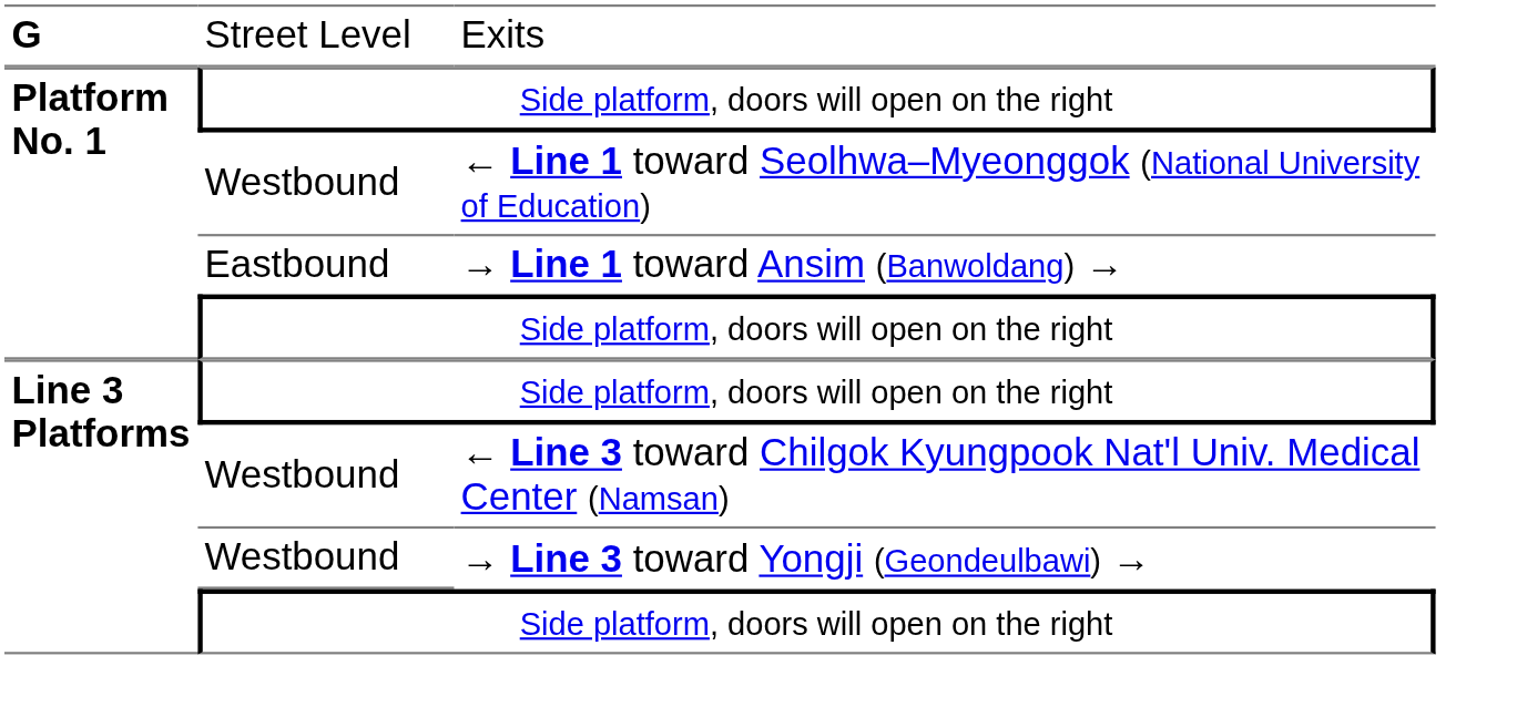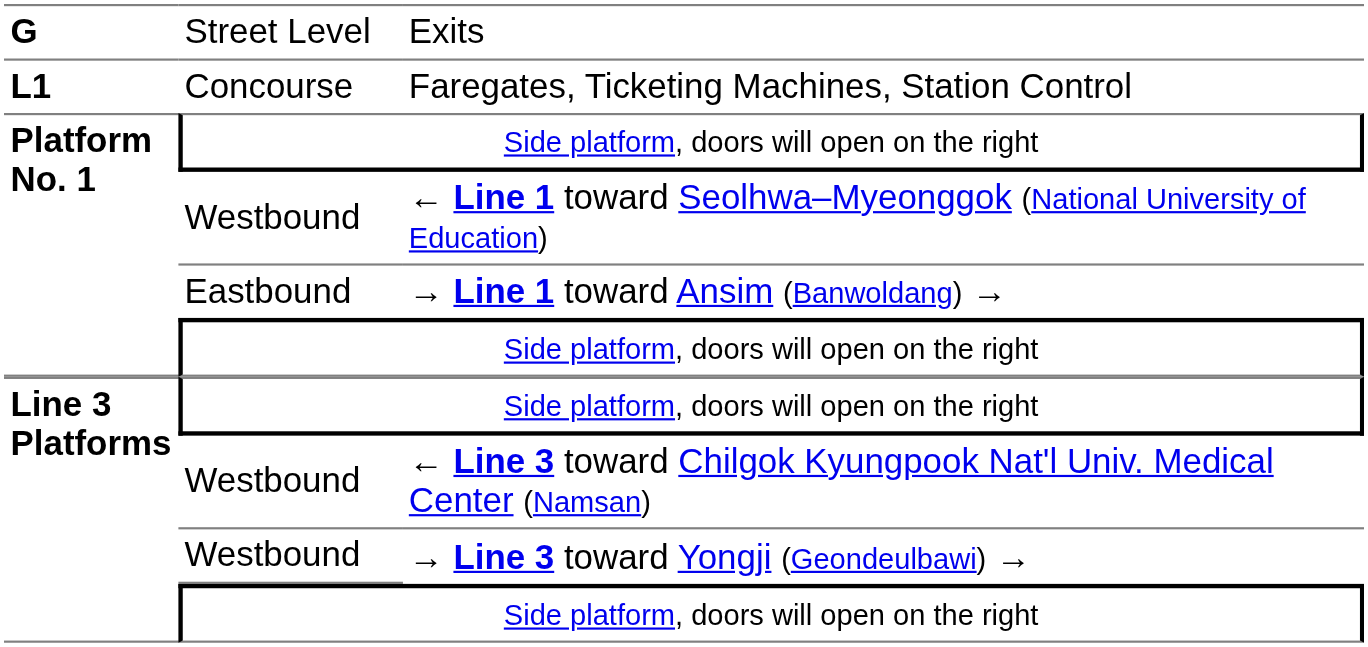 <table table border=0 cellspacing=0 cellpadding=3>
 <tr>
 <td style="border-top:solid 1px gray;border-bottom:solid 1px gray;" width=50 valign=top><strong>G</strong></td>
 <td style="border-top:solid 1px gray;border-bottom:solid 1px gray;" width=100 valign=top>Street Level</td>
 <td style="border-top:solid 1px gray;border-bottom:solid 1px gray;" width=400 valign=top>Exits</td>
+</tr>
+<tr>
+<td style="border-bottom:solid 0 gray;" width=50 valign=top><strong>L1</strong></td>
+<td style="border-bottom:solid 0 gray;" width=100 valign=top>Concourse</td>
+<td style="border-bottom:solid 0 gray;" width=500 valign=top>Faregates, Ticketing Machines, Station Control</td>
 </tr>
 <tr>
 <td style="border-top:solid 1px gray;border-bottom:solid 1px gray;" rowspan=4 valign=top><strong>Platform No. 1</strong></td>
 <td style="border-top:solid 1px gray;border-right:solid 2px black;border-left:solid 2px black;border-bottom:solid 2px black;text-align:center;" colspan=2><small><a href='#'>Side platform</a>, doors will open on the right</small></td>
 </tr>
 <tr>
 <td style="border-bottom:solid 1px gray;">Westbound</td>
 <td style="border-bottom:solid 1px gray;">← <a href='#'><span><span><strong>Line 1</strong></span></span></a> toward <a href='#'>Seolhwa–Myeonggok</a> <small>(<a href='#'>National University of Education</a>)</small></td>
 </tr>
 <tr>
 <td>Eastbound</td>
 <td><span>→</span> <a href='#'><span><span><strong>Line 1</strong></span></span></a> toward <a href='#'>Ansim</a> <small>(<a href='#'>Banwoldang</a>)</small> →</td>
 </tr>
 <tr>
 <td style="border-top:solid 2px black;border-right:solid 2px black;border-left:solid 2px black;border-bottom:solid 1px gray;text-align:center;" colspan=2><small><a href='#'>Side platform</a>, doors will open on the right</small></td>
 </tr>
 <tr>
 <td style="border-top:solid 1px gray;border-bottom:solid 1px gray;" rowspan=4 valign=top><strong>Line 3<br>Platforms</strong></td>
 <td style="border-top:solid 1px gray;border-right:solid 2px black;border-left:solid 2px black;border-bottom:solid 2px black;text-align:center;" colspan=2><small><a href='#'>Side platform</a>, doors will open on the right</small></td>
 </tr>
 <tr>
 <td style="border-bottom:solid 1px gray;">Westbound</td>
 <td style="border-bottom:solid 1px gray;">← <a href='#'><span><span><strong>Line 3</strong></span></span></a> toward <a href='#'>Chilgok Kyungpook Nat'l Univ. Medical Center</a> <small>(<a href='#'>Namsan</a>)</small></td>
 </tr>
 <tr>
 <td style="border-bottom:solid 1px gray;">Westbound</td>
 <td><span>→</span> <a href='#'><span><span><strong>Line 3</strong></span></span></a> toward <a href='#'>Yongji</a> <small>(<a href='#'>Geondeulbawi</a>)</small> →</td>
 </tr>
 <tr>
 <td style="border-top:solid 2px black;border-right:solid 2px black;border-left:solid 2px black;border-bottom:solid 1px gray;text-align:center;" colspan=2><small><a href='#'>Side platform</a>, doors will open on the right</small></td>
 </tr>
 </table>
